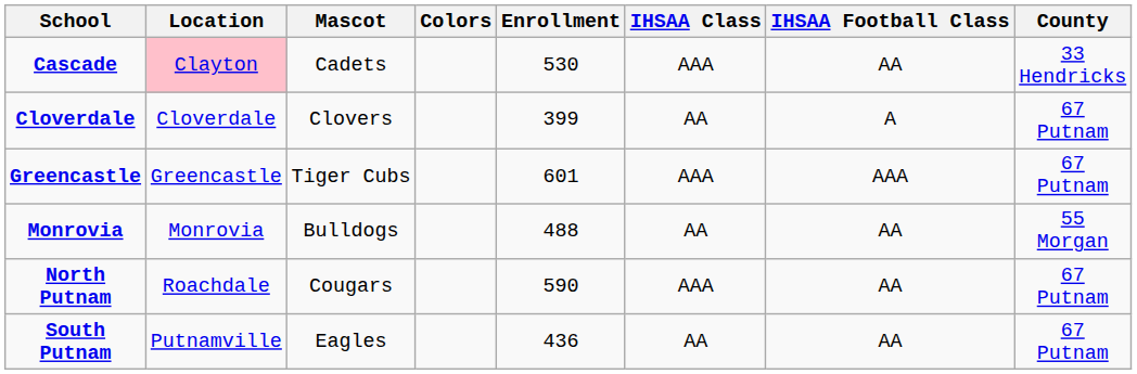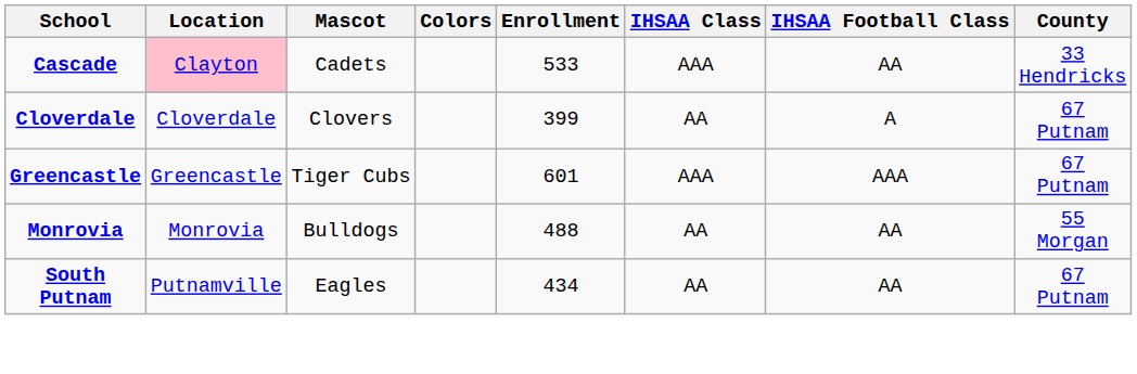 <table class="wikitable" style="text-align:center;">
 <tr (Merged with the Western Indiana Conference.)>
 <th>School</th>
 <th>Location</th>
 <th>Mascot</th>
 <th>Colors</th>
 <th>Enrollment</th>
 <th><a href='#'>IHSAA</a> Class</th>
 <th><a href='#'>IHSAA</a> Football Class</th>
 <th>County</th>
 </tr>
 <tr>
 <td><strong><a href='#'>Cascade</a></strong></td>
 <td style="background: pink;"><a href='#'>Clayton</a></td>
 <td>Cadets</td>
 <td> </td>
-<td>530</td>
+<td>533</td>
 <td>AAA</td>
 <td>AA</td>
 <td><a href='#'>33 <br> Hendricks</a></td>
 </tr>
 <tr>
 <td><strong><a href='#'>Cloverdale</a></strong></td>
 <td><a href='#'>Cloverdale</a></td>
 <td>Clovers</td>
 <td> </td>
 <td>399</td>
 <td>AA</td>
 <td>A</td>
 <td><a href='#'>67 <br> Putnam</a></td>
 </tr>
 <tr>
 <td><strong><a href='#'>Greencastle</a></strong></td>
 <td><a href='#'>Greencastle</a></td>
 <td>Tiger Cubs</td>
 <td> </td>
 <td>601</td>
 <td>AAA</td>
 <td>AAA</td>
 <td><a href='#'>67 <br> Putnam</a></td>
 </tr>
 <tr>
 <td><strong><a href='#'>Monrovia</a></strong></td>
 <td><a href='#'>Monrovia</a></td>
 <td>Bulldogs</td>
 <td> </td>
 <td>488</td>
 <td>AA</td>
 <td>AA</td>
 <td><a href='#'>55 <br> Morgan</a></td>
 </tr>
 <tr>
-<td><strong><a href='#'>North <br> Putnam</a></strong></td>
-<td><a href='#'>Roachdale</a></td>
-<td>Cougars</td>
-<td> </td>
-<td>590</td>
-<td>AAA</td>
-<td>AA</td>
-<td><a href='#'>67 <br> Putnam</a></td>
-</tr>
-<tr>
 <td><strong><a href='#'>South <br> Putnam</a></strong></td>
 <td><a href='#'>Putnamville</a></td>
 <td>Eagles</td>
 <td>  </td>
-<td>436</td>
+<td>434</td>
 <td>AA</td>
 <td>AA</td>
 <td><a href='#'>67 <br> Putnam</a></td>
 </tr>
 </table>
